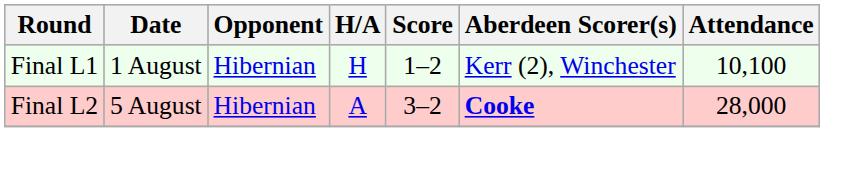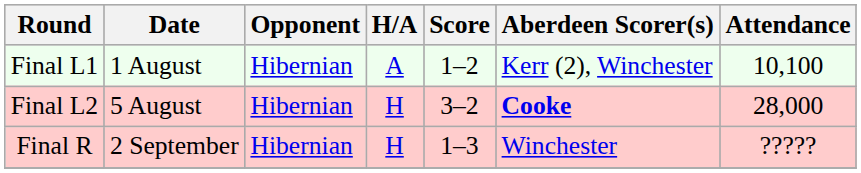 <table class="wikitable" style="text-align:center">
 <tr>
 <th>Round</th>
 <th>Date</th>
 <th>Opponent</th>
 <th>H/A</th>
 <th>Score</th>
 <th>Aberdeen Scorer(s)</th>
 <th>Attendance</th>
 </tr>
 <tr bgcolor=#EEFFEE>
 <td>Final L1</td>
 <td align=left>1 August</td>
 <td align=left><a href='#'>Hibernian</a></td>
-<td><a href='#'>H</a></td>
+<td><a href='#'>A</a></td>
 <td>1–2</td>
 <td align=left><a href='#'>Kerr</a> (2), <a href='#'>Winchester</a></td>
 <td>10,100</td>
 </tr>
 <tr bgcolor=#FFCCCC>
 <td>Final L2</td>
 <td align=left>5 August</td>
 <td align=left><a href='#'>Hibernian</a></td>
-<td><a href='#'>A</a></td>
+<td><a href='#'>H</a></td>
 <td>3–2</td>
 <td align=left><strong><a href='#'>Cooke</a></strong></td>
 <td>28,000</td>
 </tr>
+<tr bgcolor=#FFCCCC>
+<td>Final R</td>
+<td align=left>2 September</td>
+<td align=left><a href='#'>Hibernian</a></td>
+<td><a href='#'>H</a></td>
+<td>1–3</td>
+<td align=left><a href='#'>Winchester</a></td>
+<td>?????</td>
+</tr>
 <tr>
 </tr>
 </table>
